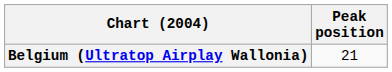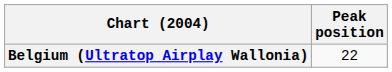 <table class="wikitable plainrowheaders" style="text-align:center">
 <tr>
 <th scope="col">Chart (2004)</th>
 <th scope="col">Peak<br>position</th>
 </tr>
 <tr>
 <th scope="row">Belgium (<a href='#'>Ultratop Airplay</a> Wallonia)</th>
-<td>21</td>
+<td>22</td>
 </tr>
 </table>
